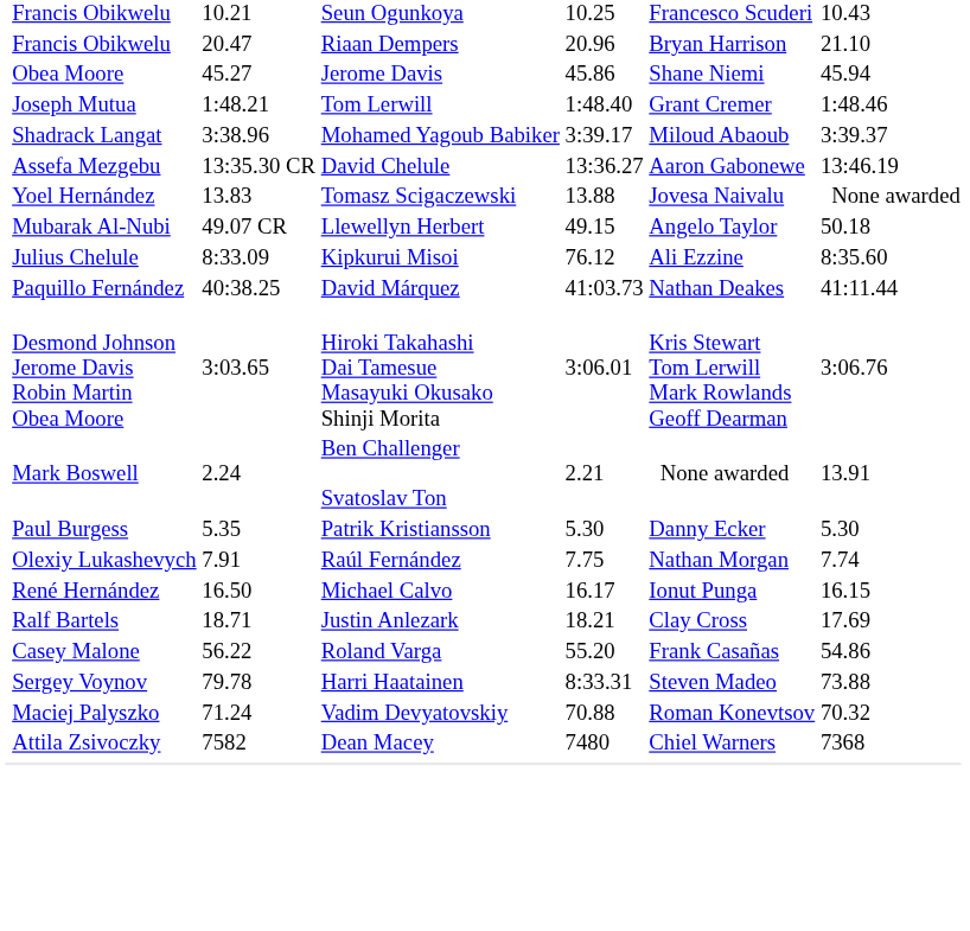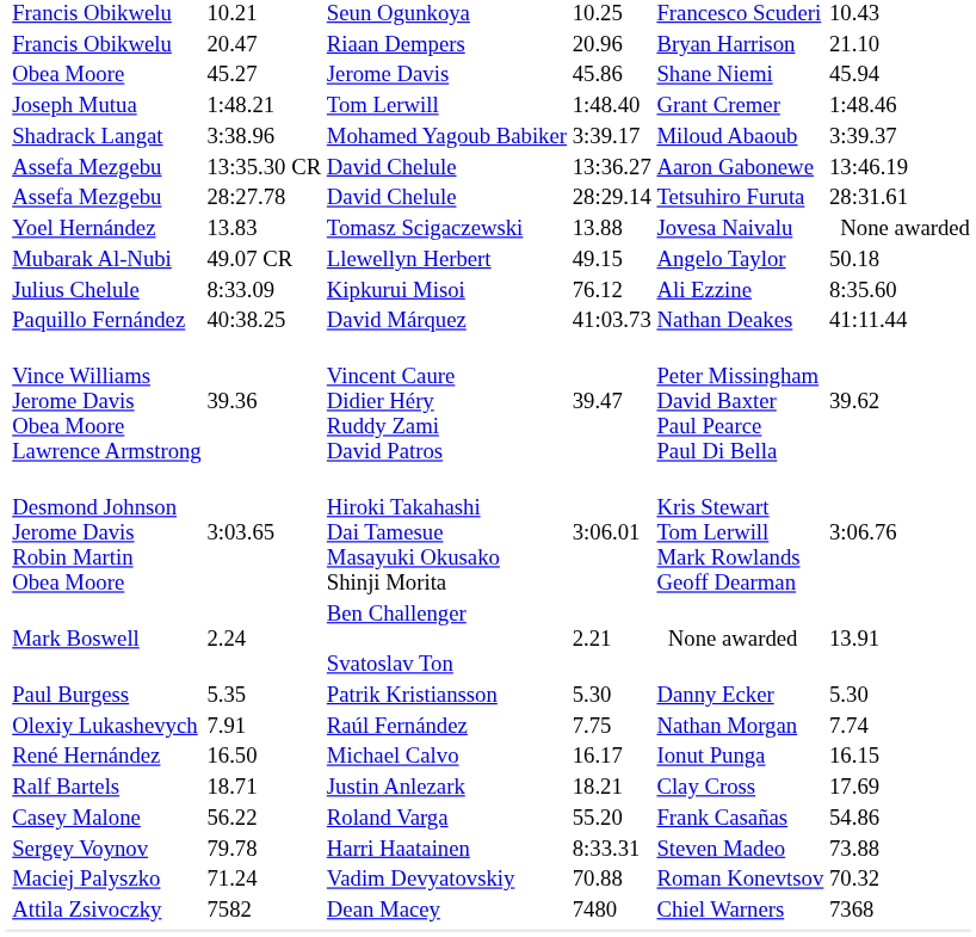 <table>
 <tr>
 <td></td>
 <td><a href='#'>Francis Obikwelu</a><br></td>
 <td>10.21</td>
 <td><a href='#'>Seun Ogunkoya</a><br></td>
 <td>10.25</td>
 <td><a href='#'>Francesco Scuderi</a><br></td>
 <td>10.43</td>
 </tr>
 <tr>
 <td></td>
 <td><a href='#'>Francis Obikwelu</a><br></td>
 <td>20.47</td>
 <td><a href='#'>Riaan Dempers</a><br></td>
 <td>20.96</td>
 <td><a href='#'>Bryan Harrison</a><br></td>
 <td>21.10</td>
 </tr>
 <tr>
 <td></td>
 <td><a href='#'>Obea Moore</a><br></td>
 <td>45.27</td>
 <td><a href='#'>Jerome Davis</a><br></td>
 <td>45.86</td>
 <td><a href='#'>Shane Niemi</a><br></td>
 <td>45.94</td>
 </tr>
 <tr>
 <td></td>
 <td><a href='#'>Joseph Mutua</a><br></td>
 <td>1:48.21</td>
 <td><a href='#'>Tom Lerwill</a><br></td>
 <td>1:48.40</td>
 <td><a href='#'>Grant Cremer</a><br></td>
 <td>1:48.46</td>
 </tr>
 <tr>
 <td></td>
 <td><a href='#'>Shadrack Langat</a><br></td>
 <td>3:38.96</td>
 <td><a href='#'>Mohamed Yagoub Babiker</a><br></td>
 <td>3:39.17</td>
 <td><a href='#'>Miloud Abaoub</a><br></td>
 <td>3:39.37</td>
 </tr>
 <tr>
 <td></td>
 <td><a href='#'>Assefa Mezgebu</a><br></td>
 <td>13:35.30 CR</td>
 <td><a href='#'>David Chelule</a><br></td>
 <td>13:36.27</td>
 <td><a href='#'>Aaron Gabonewe</a><br></td>
 <td>13:46.19</td>
 </tr>
 <tr>
 <td></td>
+<td><a href='#'>Assefa Mezgebu</a><br></td>
+<td>28:27.78</td>
+<td><a href='#'>David Chelule</a><br></td>
+<td>28:29.14</td>
+<td><a href='#'>Tetsuhiro Furuta</a><br></td>
+<td>28:31.61</td>
+</tr>
+<tr>
+<td></td>
 <td><a href='#'>Yoel Hernández</a><br></td>
 <td>13.83</td>
 <td><a href='#'>Tomasz Scigaczewski</a><br></td>
 <td>13.88</td>
 <td><a href='#'>Jovesa Naivalu</a><br></td>
 <td>  None awarded</td>
 </tr>
 <tr>
 <td></td>
 <td><a href='#'>Mubarak Al-Nubi</a><br></td>
 <td>49.07 CR</td>
 <td><a href='#'>Llewellyn Herbert</a><br></td>
 <td>49.15</td>
 <td><a href='#'>Angelo Taylor</a><br></td>
 <td>50.18</td>
 </tr>
 <tr>
 <td></td>
 <td><a href='#'>Julius Chelule</a><br></td>
 <td>8:33.09</td>
 <td><a href='#'>Kipkurui Misoi</a><br></td>
 <td>76.12</td>
 <td><a href='#'>Ali Ezzine</a><br></td>
 <td>8:35.60</td>
 </tr>
 <tr>
 <td></td>
 <td><a href='#'>Paquillo Fernández</a><br></td>
 <td>40:38.25</td>
 <td><a href='#'>David Márquez</a><br></td>
 <td>41:03.73</td>
 <td><a href='#'>Nathan Deakes</a><br></td>
 <td>41:11.44</td>
+</tr>
+<tr>
+<td></td>
+<td><br><a href='#'>Vince Williams</a><br><a href='#'>Jerome Davis</a><br><a href='#'>Obea Moore</a><br><a href='#'>Lawrence Armstrong</a></td>
+<td>39.36</td>
+<td><br><a href='#'>Vincent Caure</a><br><a href='#'>Didier Héry</a><br><a href='#'>Ruddy Zami</a><br><a href='#'>David Patros</a></td>
+<td>39.47</td>
+<td><br><a href='#'>Peter Missingham</a><br><a href='#'>David Baxter</a><br><a href='#'>Paul Pearce</a><br><a href='#'>Paul Di Bella</a></td>
+<td>39.62</td>
 </tr>
 <tr>
 <td></td>
 <td><br><a href='#'>Desmond Johnson</a><br><a href='#'>Jerome Davis</a><br><a href='#'>Robin Martin</a><br><a href='#'>Obea Moore</a></td>
 <td>3:03.65</td>
 <td><br><a href='#'>Hiroki Takahashi</a><br><a href='#'>Dai Tamesue</a><br><a href='#'>Masayuki Okusako</a><br>Shinji Morita</td>
 <td>3:06.01</td>
 <td><br><a href='#'>Kris Stewart</a><br><a href='#'>Tom Lerwill</a><br><a href='#'>Mark Rowlands</a><br><a href='#'>Geoff Dearman</a></td>
 <td>3:06.76</td>
 </tr>
 <tr>
 <td></td>
 <td><a href='#'>Mark Boswell</a><br></td>
 <td>2.24</td>
 <td><a href='#'>Ben Challenger</a><br><br><a href='#'>Svatoslav Ton</a><br></td>
 <td>2.21</td>
 <td>  None awarded</td>
 <td>13.91</td>
 </tr>
 <tr>
 <td></td>
 <td><a href='#'>Paul Burgess</a><br></td>
 <td>5.35</td>
 <td><a href='#'>Patrik Kristiansson</a><br></td>
 <td>5.30</td>
 <td><a href='#'>Danny Ecker</a><br></td>
 <td>5.30</td>
 </tr>
 <tr>
 <td></td>
 <td><a href='#'>Olexiy Lukashevych</a><br></td>
 <td>7.91</td>
 <td><a href='#'>Raúl Fernández</a><br></td>
 <td>7.75</td>
 <td><a href='#'>Nathan Morgan</a><br></td>
 <td>7.74</td>
 </tr>
 <tr>
 <td></td>
 <td><a href='#'>René Hernández</a><br></td>
 <td>16.50</td>
 <td><a href='#'>Michael Calvo</a><br></td>
 <td>16.17</td>
 <td><a href='#'>Ionut Punga</a><br></td>
 <td>16.15</td>
 </tr>
 <tr>
 <td></td>
 <td><a href='#'>Ralf Bartels</a><br></td>
 <td>18.71</td>
 <td><a href='#'>Justin Anlezark</a><br></td>
 <td>18.21</td>
 <td><a href='#'>Clay Cross</a><br></td>
 <td>17.69</td>
 </tr>
 <tr>
 <td></td>
 <td><a href='#'>Casey Malone</a><br></td>
 <td>56.22</td>
 <td><a href='#'>Roland Varga</a><br></td>
 <td>55.20</td>
 <td><a href='#'>Frank Casañas</a><br></td>
 <td>54.86</td>
 </tr>
 <tr>
 <td></td>
 <td><a href='#'>Sergey Voynov</a><br></td>
 <td>79.78</td>
 <td><a href='#'>Harri Haatainen</a><br></td>
 <td>8:33.31</td>
 <td><a href='#'>Steven Madeo</a><br></td>
 <td>73.88</td>
 </tr>
 <tr>
 <td></td>
 <td><a href='#'>Maciej Palyszko</a><br></td>
 <td>71.24</td>
 <td><a href='#'>Vadim Devyatovskiy</a><br></td>
 <td>70.88</td>
 <td><a href='#'>Roman Konevtsov</a><br></td>
 <td>70.32</td>
 </tr>
 <tr>
 <td></td>
 <td><a href='#'>Attila Zsivoczky</a><br></td>
 <td>7582</td>
 <td><a href='#'>Dean Macey</a><br></td>
 <td>7480</td>
 <td><a href='#'>Chiel Warners</a><br></td>
 <td>7368</td>
 </tr>
 <tr>
 </tr>
 <tr bgcolor= e8e8e8>
 <td colspan=7></td>
 </tr>
 </table>
